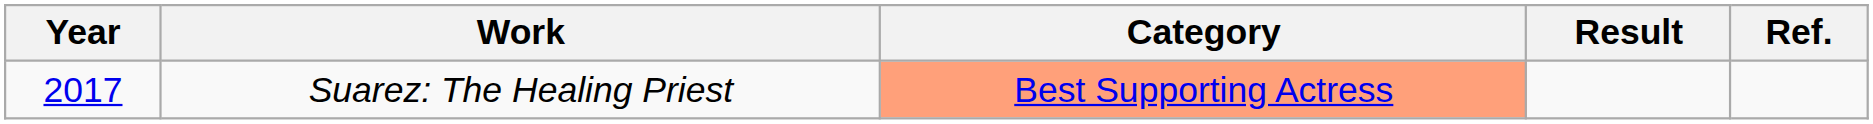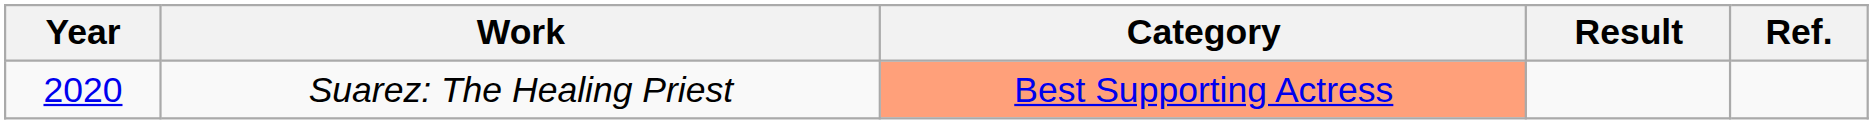 <table width="95%" class="wikitable sortable">
 <tr>
 <th>Year</th>
 <th>Work</th>
 <th>Category</th>
 <th>Result</th>
 <th>Ref.</th>
 </tr>
 <tr>
-<td align="center"><a href='#'>2017</a></td>
+<td align="center"><a href='#'>2020</a></td>
 <td align="center"><em>Suarez: The Healing Priest</em></td>
 <td align="center" style="background: lightsalmon;"><a href='#'>Best Supporting Actress</a></td>
 <td></td>
 <td></td>
 </tr>
 </table>
